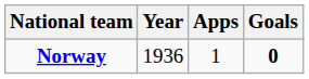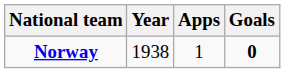 <table class="wikitable" style="font-size:90%; text-align: center;">
 <tr>
 <th>National team</th>
 <th>Year</th>
 <th>Apps</th>
 <th>Goals</th>
 </tr>
 <tr>
 <td rowspan=7><strong><a href='#'>Norway</a></strong></td>
-<td>1936</td>
+<td>1938</td>
 <td>1</td>
 <td><strong>0</strong></td>
 </tr>
 </table>
